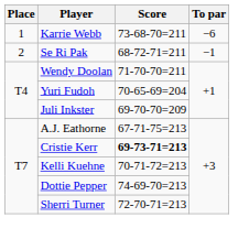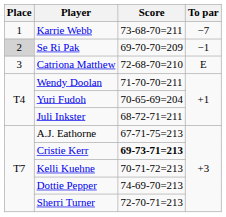 <table class="wikitable">
 <tr>
 <th>Place</th>
 <th>Player</th>
 <th>Score</th>
 <th>To par</th>
 </tr>
 <tr>
 <td align=center>1</td>
 <td> <a href='#'>Karrie Webb</a></td>
 <td>73-68-70=211</td>
-<td align=center>−6</td>
+<td align=center>−7</td>
 </tr>
 <tr>
-<td align=center>2</td>
+<td align=center style="background: lightgrey;">2</td>
 <td> <a href='#'>Se Ri Pak</a></td>
-<td>68-72-71=211</td>
+<td>69-70-70=209</td>
 <td align=center>−1</td>
+</tr>
+<tr>
+<td align=center>3</td>
+<td> <a href='#'>Catriona Matthew</a></td>
+<td>72-68-70=210</td>
+<td align=center>E</td>
 </tr>
 <tr>
 <td align=center rowspan=3>T4</td>
 <td> <a href='#'>Wendy Doolan</a></td>
 <td>71-70-70=211</td>
 <td rowspan=3 align=center>+1</td>
 </tr>
 <tr>
 <td> <a href='#'>Yuri Fudoh</a></td>
 <td>70-65-69=204</td>
 </tr>
 <tr>
 <td> <a href='#'>Juli Inkster</a></td>
-<td>69-70-70=209</td>
+<td>68-72-71=211</td>
 </tr>
 <tr>
 <td align=center rowspan=10>T7</td>
 <td> A.J. Eathorne</td>
 <td>67-71-75=213</td>
 <td rowspan=10 align=center>+3</td>
 </tr>
 <tr>
 <td> <a href='#'>Cristie Kerr</a></td>
 <td><strong>69-73-71=213</strong></td>
 </tr>
 <tr>
 <td> <a href='#'>Kelli Kuehne</a></td>
 <td>70-71-72=213</td>
 </tr>
 <tr>
 <td> <a href='#'>Dottie Pepper</a></td>
 <td>74-69-70=213</td>
 </tr>
 <tr>
 <td> <a href='#'>Sherri Turner</a></td>
 <td>72-70-71=213</td>
 </tr>
 </table>
